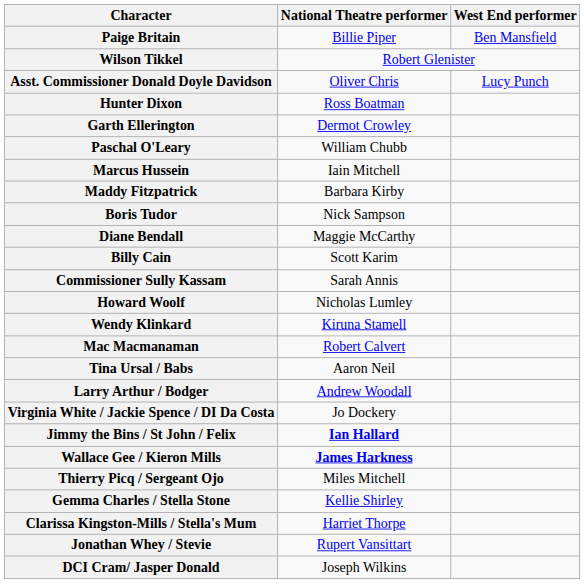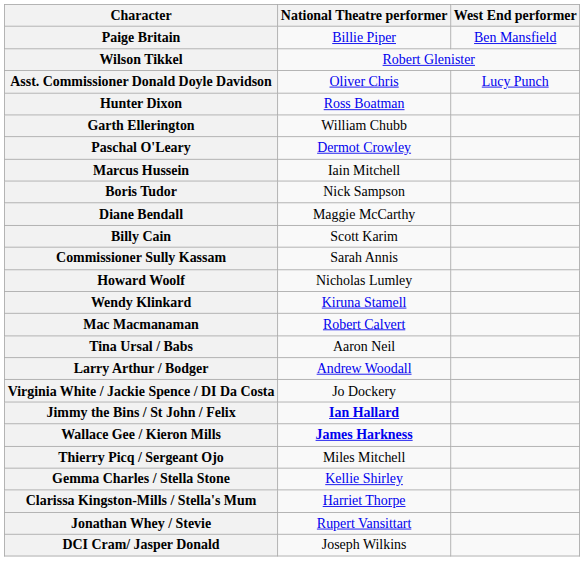 <table class="wikitable">
 <tr>
 <th scope="col">Character</th>
 <th scope="col" class="unsortable">National Theatre performer</th>
 <th scope="col" class="unsortable">West End performer</th>
 </tr>
 <tr>
 <th scope="row">Paige Britain</th>
 <td align="center" colspan="1"><a href='#'>Billie Piper</a></td>
 <td align="center" colspan="1"><a href='#'>Ben Mansfield</a></td>
 </tr>
 <tr>
 <th scope="row">Wilson Tikkel</th>
 <td align="center" colspan="2"><a href='#'>Robert Glenister</a></td>
 </tr>
 <tr>
 <th scope="row">Asst. Commissioner Donald Doyle Davidson</th>
 <td align="center" colspan="1"><a href='#'>Oliver Chris</a></td>
 <td align="center" colspan="1"><a href='#'>Lucy Punch</a></td>
 </tr>
 <tr>
 <th scope="row">Hunter Dixon</th>
 <td align="center" colspan="1"><a href='#'>Ross Boatman</a></td>
 <td align="center" colspan="1"></td>
 </tr>
 <tr>
 <th scope="row">Garth Ellerington</th>
-<td align="center" colspan="1"><a href='#'>Dermot Crowley</a></td>
+<td align="center" colspan="1">William Chubb</td>
 <td align="center" colspan="1"></td>
 </tr>
 <tr>
 <th scope="row">Paschal O'Leary</th>
-<td align="center" colspan="1">William Chubb</td>
+<td align="center" colspan="1"><a href='#'>Dermot Crowley</a></td>
 <td align="center" colspan="1"></td>
 </tr>
 <tr>
 <th scope="row">Marcus Hussein</th>
 <td align="center" colspan="1">Iain Mitchell</td>
-<td align="center" colspan="1"></td>
-</tr>
-<tr>
-<th scope="row">Maddy Fitzpatrick</th>
-<td align="center" colspan="1">Barbara Kirby</td>
 <td align="center" colspan="1"></td>
 </tr>
 <tr>
 <th scope="row">Boris Tudor</th>
 <td align="center" colspan="1">Nick Sampson</td>
 <td align="center" colspan="1"></td>
 </tr>
 <tr>
 <th scope="row">Diane Bendall</th>
 <td align="center" colspan="1">Maggie McCarthy</td>
 <td align="center" colspan="1"></td>
 </tr>
 <tr>
 <th scope="row">Billy Cain</th>
 <td align="center" colspan="1">Scott Karim</td>
 <td align="center" colspan="1"></td>
 </tr>
 <tr>
 <th scope="row">Commissioner Sully Kassam</th>
 <td align="center" colspan="1">Sarah Annis</td>
 <td align="center" colspan="1"></td>
 </tr>
 <tr>
 <th scope="row">Howard Woolf</th>
 <td align="center" colspan="1">Nicholas Lumley</td>
 <td align="center" colspan="1"></td>
 </tr>
 <tr>
 <th scope="row">Wendy Klinkard</th>
 <td align="center" colspan="1"><a href='#'>Kiruna Stamell</a></td>
 <td align="center" colspan="1"></td>
 </tr>
 <tr>
 <th scope="row">Mac Macmanaman</th>
 <td align="center" colspan="1"><a href='#'>Robert Calvert</a></td>
 <td align="center" colspan="1"></td>
 </tr>
 <tr>
 <th scope="row">Tina Ursal / Babs</th>
 <td align="center" colspan="1">Aaron Neil</td>
 <td align="center" colspan="1"></td>
 </tr>
 <tr>
 <th scope="row">Larry Arthur / Bodger</th>
 <td align="center" colspan="1"><a href='#'>Andrew Woodall</a></td>
 <td align="center" colspan="1"></td>
 </tr>
 <tr>
 <th scope="row">Virginia White / Jackie Spence / DI Da Costa</th>
 <td align="center" colspan="1">Jo Dockery</td>
 <td align="center" colspan="1"></td>
 </tr>
 <tr>
 <th scope="row">Jimmy the Bins / St John / Felix</th>
 <td align="center" colspan="1"><strong><a href='#'>Ian Hallard</a></strong></td>
 <td align="center" colspan="1"></td>
 </tr>
 <tr>
 <th scope="row">Wallace Gee / Kieron Mills</th>
 <td align="center" colspan="1"><strong><a href='#'>James Harkness</a></strong></td>
 <td align="center" colspan="1"></td>
 </tr>
 <tr>
 <th scope="row">Thierry Picq / Sergeant Ojo</th>
 <td align="center" colspan="1">Miles Mitchell</td>
 <td align="center" colspan="1"></td>
 </tr>
 <tr>
 <th scope="row">Gemma Charles / Stella Stone</th>
 <td align="center" colspan="1"><a href='#'>Kellie Shirley</a></td>
 <td align="center" colspan="1"></td>
 </tr>
 <tr>
 <th scope="row">Clarissa Kingston-Mills / Stella's Mum</th>
 <td align="center" colspan="1"><a href='#'>Harriet Thorpe</a></td>
 <td align="center" colspan="1"></td>
 </tr>
 <tr>
 <th scope="row">Jonathan Whey / Stevie</th>
 <td align="center" colspan="1"><a href='#'>Rupert Vansittart</a></td>
 <td align="center" colspan="1"></td>
 </tr>
 <tr>
 <th scope="row">DCI Cram/ Jasper Donald</th>
 <td align="center" colspan="1">Joseph Wilkins</td>
 <td align="center" colspan="1"></td>
 </tr>
 </table>
